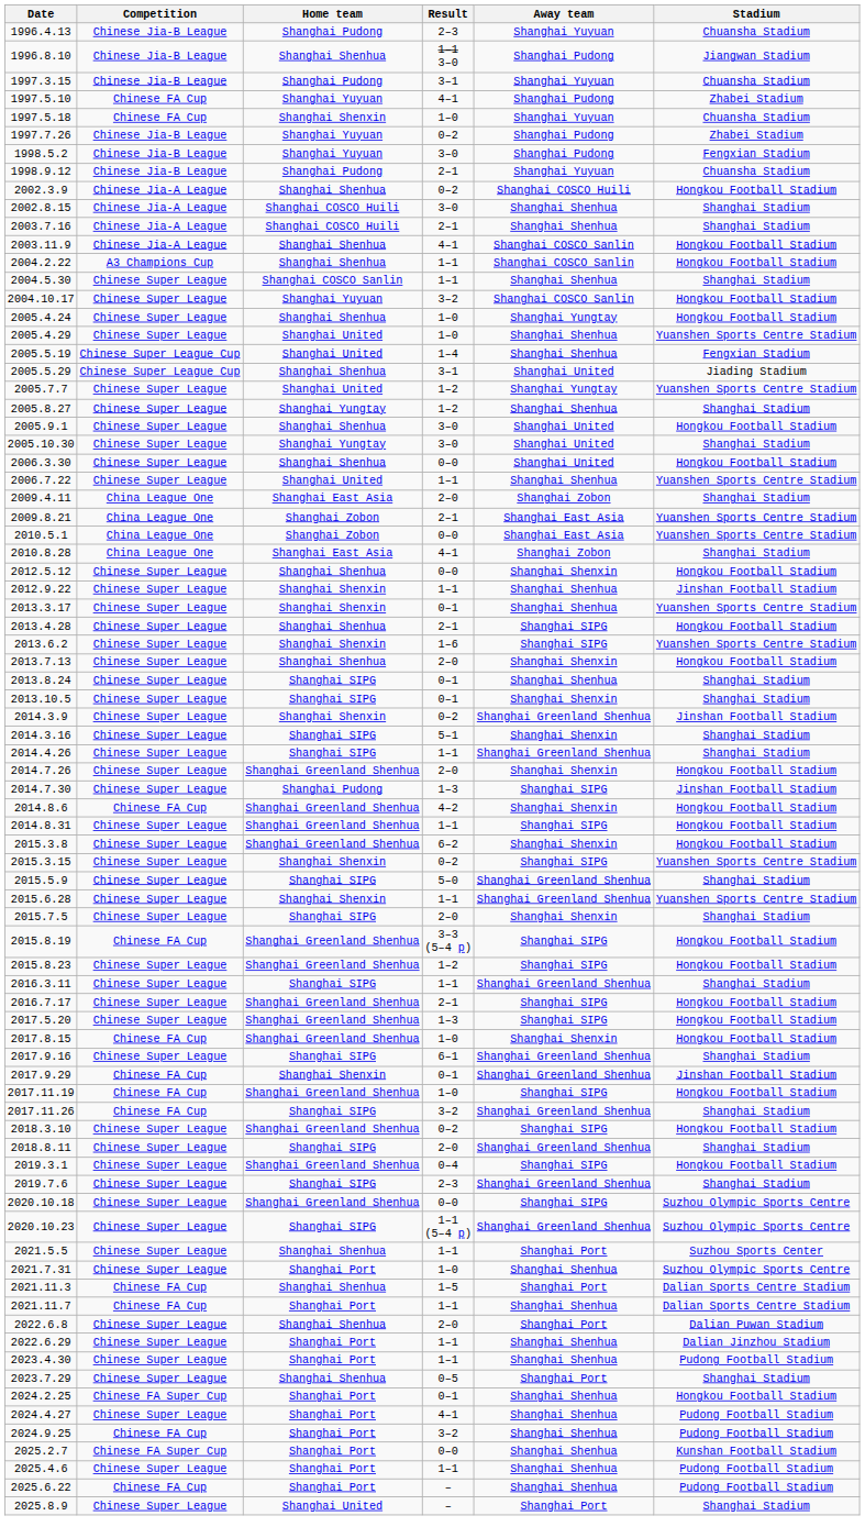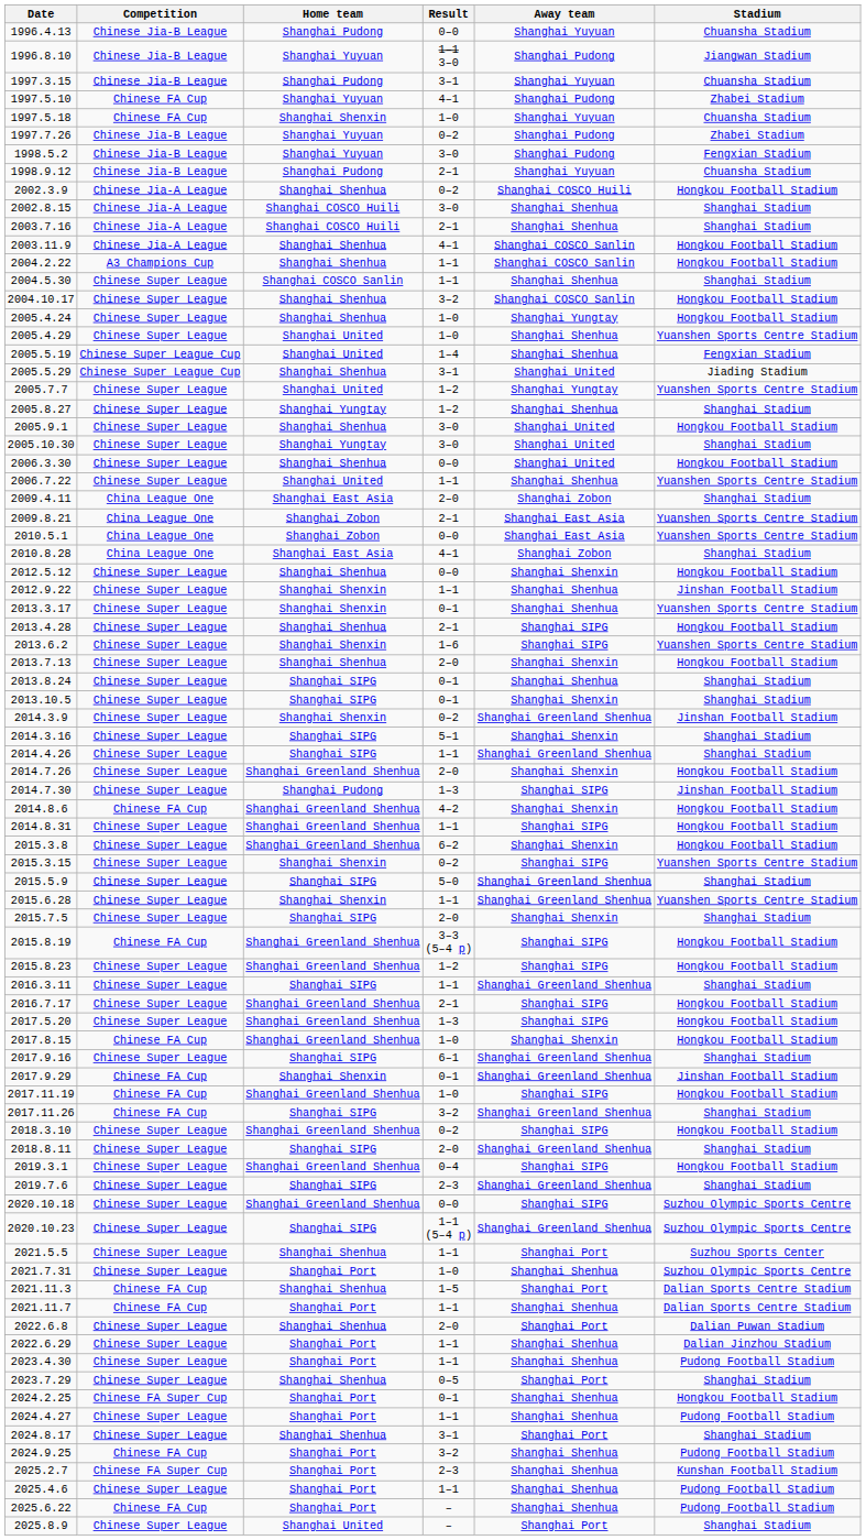 <table class="wikitable" style="text-align:center">
 <tr>
 <th>Date</th>
 <th>Competition</th>
 <th>Home team</th>
 <th>Result</th>
 <th>Away team</th>
 <th>Stadium</th>
 </tr>
 <tr>
 <td>1996.4.13</td>
 <td><a href='#'>Chinese Jia-B League</a></td>
 <td><a href='#'>Shanghai Pudong</a></td>
-<td>2–3</td>
+<td>0–0</td>
 <td><a href='#'>Shanghai Yuyuan</a></td>
 <td><a href='#'>Chuansha Stadium</a></td>
 </tr>
 <tr>
 <td>1996.8.10</td>
 <td><a href='#'>Chinese Jia-B League</a></td>
-<td><a href='#'>Shanghai Shenhua</a></td>
+<td><a href='#'>Shanghai Yuyuan</a></td>
 <td><s>1–1</s><br>3–0</td>
 <td><a href='#'>Shanghai Pudong</a></td>
 <td><a href='#'>Jiangwan Stadium</a></td>
 </tr>
 <tr>
 <td>1997.3.15</td>
 <td><a href='#'>Chinese Jia-B League</a></td>
 <td><a href='#'>Shanghai Pudong</a></td>
 <td>3–1</td>
 <td><a href='#'>Shanghai Yuyuan</a></td>
 <td><a href='#'>Chuansha Stadium</a></td>
 </tr>
 <tr>
 <td>1997.5.10</td>
 <td><a href='#'>Chinese FA Cup</a></td>
 <td><a href='#'>Shanghai Yuyuan</a></td>
 <td>4–1</td>
 <td><a href='#'>Shanghai Pudong</a></td>
 <td><a href='#'>Zhabei Stadium</a></td>
 </tr>
 <tr>
 <td>1997.5.18</td>
 <td><a href='#'>Chinese FA Cup</a></td>
 <td><a href='#'>Shanghai Shenxin</a></td>
 <td>1–0</td>
 <td><a href='#'>Shanghai Yuyuan</a></td>
 <td><a href='#'>Chuansha Stadium</a></td>
 </tr>
 <tr>
 <td>1997.7.26</td>
 <td><a href='#'>Chinese Jia-B League</a></td>
 <td><a href='#'>Shanghai Yuyuan</a></td>
 <td>0–2</td>
 <td><a href='#'>Shanghai Pudong</a></td>
 <td><a href='#'>Zhabei Stadium</a></td>
 </tr>
 <tr>
 <td>1998.5.2</td>
 <td><a href='#'>Chinese Jia-B League</a></td>
 <td><a href='#'>Shanghai Yuyuan</a></td>
 <td>3–0</td>
 <td><a href='#'>Shanghai Pudong</a></td>
 <td><a href='#'>Fengxian Stadium</a></td>
 </tr>
 <tr>
 <td>1998.9.12</td>
 <td><a href='#'>Chinese Jia-B League</a></td>
 <td><a href='#'>Shanghai Pudong</a></td>
 <td>2–1</td>
 <td><a href='#'>Shanghai Yuyuan</a></td>
 <td><a href='#'>Chuansha Stadium</a></td>
 </tr>
 <tr>
 <td>2002.3.9</td>
 <td><a href='#'>Chinese Jia-A League</a></td>
 <td><a href='#'>Shanghai Shenhua</a></td>
 <td>0–2</td>
 <td><a href='#'>Shanghai COSCO Huili</a></td>
 <td><a href='#'>Hongkou Football Stadium</a></td>
 </tr>
 <tr>
 <td>2002.8.15</td>
 <td><a href='#'>Chinese Jia-A League</a></td>
 <td><a href='#'>Shanghai COSCO Huili</a></td>
 <td>3–0</td>
 <td><a href='#'>Shanghai Shenhua</a></td>
 <td><a href='#'>Shanghai Stadium</a></td>
 </tr>
 <tr>
 <td>2003.7.16</td>
 <td><a href='#'>Chinese Jia-A League</a></td>
 <td><a href='#'>Shanghai COSCO Huili</a></td>
 <td>2–1</td>
 <td><a href='#'>Shanghai Shenhua</a></td>
 <td><a href='#'>Shanghai Stadium</a></td>
 </tr>
 <tr>
 <td>2003.11.9</td>
 <td><a href='#'>Chinese Jia-A League</a></td>
 <td><a href='#'>Shanghai Shenhua</a></td>
 <td>4–1</td>
 <td><a href='#'>Shanghai COSCO Sanlin</a></td>
 <td><a href='#'>Hongkou Football Stadium</a></td>
 </tr>
 <tr>
 <td>2004.2.22</td>
 <td><a href='#'>A3 Champions Cup</a></td>
 <td><a href='#'>Shanghai Shenhua</a></td>
 <td>1–1</td>
 <td><a href='#'>Shanghai COSCO Sanlin</a></td>
 <td><a href='#'>Hongkou Football Stadium</a></td>
 </tr>
 <tr>
 <td>2004.5.30</td>
 <td><a href='#'>Chinese Super League</a></td>
 <td><a href='#'>Shanghai COSCO Sanlin</a></td>
 <td>1–1</td>
 <td><a href='#'>Shanghai Shenhua</a></td>
 <td><a href='#'>Shanghai Stadium</a></td>
 </tr>
 <tr>
 <td>2004.10.17</td>
 <td><a href='#'>Chinese Super League</a></td>
-<td><a href='#'>Shanghai Yuyuan</a></td>
+<td><a href='#'>Shanghai Shenhua</a></td>
 <td>3–2</td>
 <td><a href='#'>Shanghai COSCO Sanlin</a></td>
 <td><a href='#'>Hongkou Football Stadium</a></td>
 </tr>
 <tr>
 <td>2005.4.24</td>
 <td><a href='#'>Chinese Super League</a></td>
 <td><a href='#'>Shanghai Shenhua</a></td>
 <td>1–0</td>
 <td><a href='#'>Shanghai Yungtay</a></td>
 <td><a href='#'>Hongkou Football Stadium</a></td>
 </tr>
 <tr>
 <td>2005.4.29</td>
 <td><a href='#'>Chinese Super League</a></td>
 <td><a href='#'>Shanghai United</a></td>
 <td>1–0</td>
 <td><a href='#'>Shanghai Shenhua</a></td>
 <td><a href='#'>Yuanshen Sports Centre Stadium</a></td>
 </tr>
 <tr>
 <td>2005.5.19</td>
 <td><a href='#'>Chinese Super League Cup</a></td>
 <td><a href='#'>Shanghai United</a></td>
 <td>1–4</td>
 <td><a href='#'>Shanghai Shenhua</a></td>
 <td><a href='#'>Fengxian Stadium</a></td>
 </tr>
 <tr>
 <td>2005.5.29</td>
 <td><a href='#'>Chinese Super League Cup</a></td>
 <td><a href='#'>Shanghai Shenhua</a></td>
 <td>3–1</td>
 <td><a href='#'>Shanghai United</a></td>
 <td>Jiading Stadium</td>
 </tr>
 <tr>
 <td>2005.7.7</td>
 <td><a href='#'>Chinese Super League</a></td>
 <td><a href='#'>Shanghai United</a></td>
 <td>1–2</td>
 <td><a href='#'>Shanghai Yungtay</a></td>
 <td><a href='#'>Yuanshen Sports Centre Stadium</a></td>
 </tr>
 <tr>
 <td>2005.8.27</td>
 <td><a href='#'>Chinese Super League</a></td>
 <td><a href='#'>Shanghai Yungtay</a></td>
 <td>1–2</td>
 <td><a href='#'>Shanghai Shenhua</a></td>
 <td><a href='#'>Shanghai Stadium</a></td>
 </tr>
 <tr>
 <td>2005.9.1</td>
 <td><a href='#'>Chinese Super League</a></td>
 <td><a href='#'>Shanghai Shenhua</a></td>
 <td>3–0</td>
 <td><a href='#'>Shanghai United</a></td>
 <td><a href='#'>Hongkou Football Stadium</a></td>
 </tr>
 <tr>
 <td>2005.10.30</td>
 <td><a href='#'>Chinese Super League</a></td>
 <td><a href='#'>Shanghai Yungtay</a></td>
 <td>3–0</td>
 <td><a href='#'>Shanghai United</a></td>
 <td><a href='#'>Shanghai Stadium</a></td>
 </tr>
 <tr>
 <td>2006.3.30</td>
 <td><a href='#'>Chinese Super League</a></td>
 <td><a href='#'>Shanghai Shenhua</a></td>
 <td>0–0</td>
 <td><a href='#'>Shanghai United</a></td>
 <td><a href='#'>Hongkou Football Stadium</a></td>
 </tr>
 <tr>
 <td>2006.7.22</td>
 <td><a href='#'>Chinese Super League</a></td>
 <td><a href='#'>Shanghai United</a></td>
 <td>1–1</td>
 <td><a href='#'>Shanghai Shenhua</a></td>
 <td><a href='#'>Yuanshen Sports Centre Stadium</a></td>
 </tr>
 <tr>
 <td>2009.4.11</td>
 <td><a href='#'>China League One</a></td>
 <td><a href='#'>Shanghai East Asia</a></td>
 <td>2–0</td>
 <td><a href='#'>Shanghai Zobon</a></td>
 <td><a href='#'>Shanghai Stadium</a></td>
 </tr>
 <tr>
 <td>2009.8.21</td>
 <td><a href='#'>China League One</a></td>
 <td><a href='#'>Shanghai Zobon</a></td>
 <td>2–1</td>
 <td><a href='#'>Shanghai East Asia</a></td>
 <td><a href='#'>Yuanshen Sports Centre Stadium</a></td>
 </tr>
 <tr>
 <td>2010.5.1</td>
 <td><a href='#'>China League One</a></td>
 <td><a href='#'>Shanghai Zobon</a></td>
 <td>0–0</td>
 <td><a href='#'>Shanghai East Asia</a></td>
 <td><a href='#'>Yuanshen Sports Centre Stadium</a></td>
 </tr>
 <tr>
 <td>2010.8.28</td>
 <td><a href='#'>China League One</a></td>
 <td><a href='#'>Shanghai East Asia</a></td>
 <td>4–1</td>
 <td><a href='#'>Shanghai Zobon</a></td>
 <td><a href='#'>Shanghai Stadium</a></td>
 </tr>
 <tr>
 <td>2012.5.12</td>
 <td><a href='#'>Chinese Super League</a></td>
 <td><a href='#'>Shanghai Shenhua</a></td>
 <td>0–0</td>
 <td><a href='#'>Shanghai Shenxin</a></td>
 <td><a href='#'>Hongkou Football Stadium</a></td>
 </tr>
 <tr>
 <td>2012.9.22</td>
 <td><a href='#'>Chinese Super League</a></td>
 <td><a href='#'>Shanghai Shenxin</a></td>
 <td>1–1</td>
 <td><a href='#'>Shanghai Shenhua</a></td>
 <td><a href='#'>Jinshan Football Stadium</a></td>
 </tr>
 <tr>
 <td>2013.3.17</td>
 <td><a href='#'>Chinese Super League</a></td>
 <td><a href='#'>Shanghai Shenxin</a></td>
 <td>0–1</td>
 <td><a href='#'>Shanghai Shenhua</a></td>
 <td><a href='#'>Yuanshen Sports Centre Stadium</a></td>
 </tr>
 <tr>
 <td>2013.4.28</td>
 <td><a href='#'>Chinese Super League</a></td>
 <td><a href='#'>Shanghai Shenhua</a></td>
 <td>2–1</td>
 <td><a href='#'>Shanghai SIPG</a></td>
 <td><a href='#'>Hongkou Football Stadium</a></td>
 </tr>
 <tr>
 <td>2013.6.2</td>
 <td><a href='#'>Chinese Super League</a></td>
 <td><a href='#'>Shanghai Shenxin</a></td>
 <td>1–6</td>
 <td><a href='#'>Shanghai SIPG</a></td>
 <td><a href='#'>Yuanshen Sports Centre Stadium</a></td>
 </tr>
 <tr>
 <td>2013.7.13</td>
 <td><a href='#'>Chinese Super League</a></td>
 <td><a href='#'>Shanghai Shenhua</a></td>
 <td>2–0</td>
 <td><a href='#'>Shanghai Shenxin</a></td>
 <td><a href='#'>Hongkou Football Stadium</a></td>
 </tr>
 <tr>
 <td>2013.8.24</td>
 <td><a href='#'>Chinese Super League</a></td>
 <td><a href='#'>Shanghai SIPG</a></td>
 <td>0–1</td>
 <td><a href='#'>Shanghai Shenhua</a></td>
 <td><a href='#'>Shanghai Stadium</a></td>
 </tr>
 <tr>
 <td>2013.10.5</td>
 <td><a href='#'>Chinese Super League</a></td>
 <td><a href='#'>Shanghai SIPG</a></td>
 <td>0–1</td>
 <td><a href='#'>Shanghai Shenxin</a></td>
 <td><a href='#'>Shanghai Stadium</a></td>
 </tr>
 <tr>
 <td>2014.3.9</td>
 <td><a href='#'>Chinese Super League</a></td>
 <td><a href='#'>Shanghai Shenxin</a></td>
 <td>0–2</td>
 <td><a href='#'>Shanghai Greenland Shenhua</a></td>
 <td><a href='#'>Jinshan Football Stadium</a></td>
 </tr>
 <tr>
 <td>2014.3.16</td>
 <td><a href='#'>Chinese Super League</a></td>
 <td><a href='#'>Shanghai SIPG</a></td>
 <td>5–1</td>
 <td><a href='#'>Shanghai Shenxin</a></td>
 <td><a href='#'>Shanghai Stadium</a></td>
 </tr>
 <tr>
 <td>2014.4.26</td>
 <td><a href='#'>Chinese Super League</a></td>
 <td><a href='#'>Shanghai SIPG</a></td>
 <td>1–1</td>
 <td><a href='#'>Shanghai Greenland Shenhua</a></td>
 <td><a href='#'>Shanghai Stadium</a></td>
 </tr>
 <tr>
 <td>2014.7.26</td>
 <td><a href='#'>Chinese Super League</a></td>
 <td><a href='#'>Shanghai Greenland Shenhua</a></td>
 <td>2–0</td>
 <td><a href='#'>Shanghai Shenxin</a></td>
 <td><a href='#'>Hongkou Football Stadium</a></td>
 </tr>
 <tr>
 <td>2014.7.30</td>
 <td><a href='#'>Chinese Super League</a></td>
 <td><a href='#'>Shanghai Pudong</a></td>
 <td>1–3</td>
 <td><a href='#'>Shanghai SIPG</a></td>
 <td><a href='#'>Jinshan Football Stadium</a></td>
 </tr>
 <tr>
 <td>2014.8.6</td>
 <td><a href='#'>Chinese FA Cup</a></td>
 <td><a href='#'>Shanghai Greenland Shenhua</a></td>
 <td>4–2</td>
 <td><a href='#'>Shanghai Shenxin</a></td>
 <td><a href='#'>Hongkou Football Stadium</a></td>
 </tr>
 <tr>
 <td>2014.8.31</td>
 <td><a href='#'>Chinese Super League</a></td>
 <td><a href='#'>Shanghai Greenland Shenhua</a></td>
 <td>1–1</td>
 <td><a href='#'>Shanghai SIPG</a></td>
 <td><a href='#'>Hongkou Football Stadium</a></td>
 </tr>
 <tr>
 <td>2015.3.8</td>
 <td><a href='#'>Chinese Super League</a></td>
 <td><a href='#'>Shanghai Greenland Shenhua</a></td>
 <td>6–2</td>
 <td><a href='#'>Shanghai Shenxin</a></td>
 <td><a href='#'>Hongkou Football Stadium</a></td>
 </tr>
 <tr>
 <td>2015.3.15</td>
 <td><a href='#'>Chinese Super League</a></td>
 <td><a href='#'>Shanghai Shenxin</a></td>
 <td>0–2</td>
 <td><a href='#'>Shanghai SIPG</a></td>
 <td><a href='#'>Yuanshen Sports Centre Stadium</a></td>
 </tr>
 <tr>
 <td>2015.5.9</td>
 <td><a href='#'>Chinese Super League</a></td>
 <td><a href='#'>Shanghai SIPG</a></td>
 <td>5–0</td>
 <td><a href='#'>Shanghai Greenland Shenhua</a></td>
 <td><a href='#'>Shanghai Stadium</a></td>
 </tr>
 <tr>
 <td>2015.6.28</td>
 <td><a href='#'>Chinese Super League</a></td>
 <td><a href='#'>Shanghai Shenxin</a></td>
 <td>1–1</td>
 <td><a href='#'>Shanghai Greenland Shenhua</a></td>
 <td><a href='#'>Yuanshen Sports Centre Stadium</a></td>
 </tr>
 <tr>
 <td>2015.7.5</td>
 <td><a href='#'>Chinese Super League</a></td>
 <td><a href='#'>Shanghai SIPG</a></td>
 <td>2–0</td>
 <td><a href='#'>Shanghai Shenxin</a></td>
 <td><a href='#'>Shanghai Stadium</a></td>
 </tr>
 <tr>
 <td>2015.8.19</td>
 <td><a href='#'>Chinese FA Cup</a></td>
 <td><a href='#'>Shanghai Greenland Shenhua</a></td>
 <td>3–3<br>(5–4 <a href='#'>p</a>)</td>
 <td><a href='#'>Shanghai SIPG</a></td>
 <td><a href='#'>Hongkou Football Stadium</a></td>
 </tr>
 <tr>
 <td>2015.8.23</td>
 <td><a href='#'>Chinese Super League</a></td>
 <td><a href='#'>Shanghai Greenland Shenhua</a></td>
 <td>1–2</td>
 <td><a href='#'>Shanghai SIPG</a></td>
 <td><a href='#'>Hongkou Football Stadium</a></td>
 </tr>
 <tr>
 <td>2016.3.11</td>
 <td><a href='#'>Chinese Super League</a></td>
 <td><a href='#'>Shanghai SIPG</a></td>
 <td>1–1</td>
 <td><a href='#'>Shanghai Greenland Shenhua</a></td>
 <td><a href='#'>Shanghai Stadium</a></td>
 </tr>
 <tr>
 <td>2016.7.17</td>
 <td><a href='#'>Chinese Super League</a></td>
 <td><a href='#'>Shanghai Greenland Shenhua</a></td>
 <td>2–1</td>
 <td><a href='#'>Shanghai SIPG</a></td>
 <td><a href='#'>Hongkou Football Stadium</a></td>
 </tr>
 <tr>
 <td>2017.5.20</td>
 <td><a href='#'>Chinese Super League</a></td>
 <td><a href='#'>Shanghai Greenland Shenhua</a></td>
 <td>1–3</td>
 <td><a href='#'>Shanghai SIPG</a></td>
 <td><a href='#'>Hongkou Football Stadium</a></td>
 </tr>
 <tr>
 <td>2017.8.15</td>
 <td><a href='#'>Chinese FA Cup</a></td>
 <td><a href='#'>Shanghai Greenland Shenhua</a></td>
 <td>1–0</td>
 <td><a href='#'>Shanghai Shenxin</a></td>
 <td><a href='#'>Hongkou Football Stadium</a></td>
 </tr>
 <tr>
 <td>2017.9.16</td>
 <td><a href='#'>Chinese Super League</a></td>
 <td><a href='#'>Shanghai SIPG</a></td>
 <td>6–1</td>
 <td><a href='#'>Shanghai Greenland Shenhua</a></td>
 <td><a href='#'>Shanghai Stadium</a></td>
 </tr>
 <tr>
 <td>2017.9.29</td>
 <td><a href='#'>Chinese FA Cup</a></td>
 <td><a href='#'>Shanghai Shenxin</a></td>
 <td>0–1</td>
 <td><a href='#'>Shanghai Greenland Shenhua</a></td>
 <td><a href='#'>Jinshan Football Stadium</a></td>
 </tr>
 <tr>
 <td>2017.11.19</td>
 <td><a href='#'>Chinese FA Cup</a></td>
 <td><a href='#'>Shanghai Greenland Shenhua</a></td>
 <td>1–0</td>
 <td><a href='#'>Shanghai SIPG</a></td>
 <td><a href='#'>Hongkou Football Stadium</a></td>
 </tr>
 <tr>
 <td>2017.11.26</td>
 <td><a href='#'>Chinese FA Cup</a></td>
 <td><a href='#'>Shanghai SIPG</a></td>
 <td>3–2</td>
 <td><a href='#'>Shanghai Greenland Shenhua</a></td>
 <td><a href='#'>Shanghai Stadium</a></td>
 </tr>
 <tr>
 <td>2018.3.10</td>
 <td><a href='#'>Chinese Super League</a></td>
 <td><a href='#'>Shanghai Greenland Shenhua</a></td>
 <td>0–2</td>
 <td><a href='#'>Shanghai SIPG</a></td>
 <td><a href='#'>Hongkou Football Stadium</a></td>
 </tr>
 <tr>
 <td>2018.8.11</td>
 <td><a href='#'>Chinese Super League</a></td>
 <td><a href='#'>Shanghai SIPG</a></td>
 <td>2–0</td>
 <td><a href='#'>Shanghai Greenland Shenhua</a></td>
 <td><a href='#'>Shanghai Stadium</a></td>
 </tr>
 <tr>
 <td>2019.3.1</td>
 <td><a href='#'>Chinese Super League</a></td>
 <td><a href='#'>Shanghai Greenland Shenhua</a></td>
 <td>0–4</td>
 <td><a href='#'>Shanghai SIPG</a></td>
 <td><a href='#'>Hongkou Football Stadium</a></td>
 </tr>
 <tr>
 <td>2019.7.6</td>
 <td><a href='#'>Chinese Super League</a></td>
 <td><a href='#'>Shanghai SIPG</a></td>
 <td>2–3</td>
 <td><a href='#'>Shanghai Greenland Shenhua</a></td>
 <td><a href='#'>Shanghai Stadium</a></td>
 </tr>
 <tr>
 <td>2020.10.18</td>
 <td><a href='#'>Chinese Super League</a></td>
 <td><a href='#'>Shanghai Greenland Shenhua</a></td>
 <td>0–0</td>
 <td><a href='#'>Shanghai SIPG</a></td>
 <td><a href='#'>Suzhou Olympic Sports Centre</a></td>
 </tr>
 <tr>
 <td>2020.10.23</td>
 <td><a href='#'>Chinese Super League</a></td>
 <td><a href='#'>Shanghai SIPG</a></td>
 <td>1–1<br>(5–4 <a href='#'>p</a>)</td>
 <td><a href='#'>Shanghai Greenland Shenhua</a></td>
 <td><a href='#'>Suzhou Olympic Sports Centre</a></td>
 </tr>
 <tr>
 <td>2021.5.5</td>
 <td><a href='#'>Chinese Super League</a></td>
 <td><a href='#'>Shanghai Shenhua</a></td>
 <td>1–1</td>
 <td><a href='#'>Shanghai Port</a></td>
 <td><a href='#'>Suzhou Sports Center</a></td>
 </tr>
 <tr>
 <td>2021.7.31</td>
 <td><a href='#'>Chinese Super League</a></td>
 <td><a href='#'>Shanghai Port</a></td>
 <td>1–0</td>
 <td><a href='#'>Shanghai Shenhua</a></td>
 <td><a href='#'>Suzhou Olympic Sports Centre</a></td>
 </tr>
 <tr>
 <td>2021.11.3</td>
 <td><a href='#'>Chinese FA Cup</a></td>
 <td><a href='#'>Shanghai Shenhua</a></td>
 <td>1–5</td>
 <td><a href='#'>Shanghai Port</a></td>
 <td><a href='#'>Dalian Sports Centre Stadium</a></td>
 </tr>
 <tr>
 <td>2021.11.7</td>
 <td><a href='#'>Chinese FA Cup</a></td>
 <td><a href='#'>Shanghai Port</a></td>
 <td>1–1</td>
 <td><a href='#'>Shanghai Shenhua</a></td>
 <td><a href='#'>Dalian Sports Centre Stadium</a></td>
 </tr>
 <tr>
 <td>2022.6.8</td>
 <td><a href='#'>Chinese Super League</a></td>
 <td><a href='#'>Shanghai Shenhua</a></td>
 <td>2–0</td>
 <td><a href='#'>Shanghai Port</a></td>
 <td><a href='#'>Dalian Puwan Stadium</a></td>
 </tr>
 <tr>
 <td>2022.6.29</td>
 <td><a href='#'>Chinese Super League</a></td>
 <td><a href='#'>Shanghai Port</a></td>
 <td>1–1</td>
 <td><a href='#'>Shanghai Shenhua</a></td>
 <td><a href='#'>Dalian Jinzhou Stadium</a></td>
 </tr>
 <tr>
 <td>2023.4.30</td>
 <td><a href='#'>Chinese Super League</a></td>
 <td><a href='#'>Shanghai Port</a></td>
 <td>1–1</td>
 <td><a href='#'>Shanghai Shenhua</a></td>
 <td><a href='#'>Pudong Football Stadium</a></td>
 </tr>
 <tr>
 <td>2023.7.29</td>
 <td><a href='#'>Chinese Super League</a></td>
 <td><a href='#'>Shanghai Shenhua</a></td>
 <td>0–5</td>
 <td><a href='#'>Shanghai Port</a></td>
 <td><a href='#'>Shanghai Stadium</a></td>
 </tr>
 <tr>
 <td>2024.2.25</td>
 <td><a href='#'>Chinese FA Super Cup</a></td>
 <td><a href='#'>Shanghai Port</a></td>
 <td>0–1</td>
 <td><a href='#'>Shanghai Shenhua</a></td>
 <td><a href='#'>Hongkou Football Stadium</a></td>
 </tr>
 <tr>
 <td>2024.4.27</td>
 <td><a href='#'>Chinese Super League</a></td>
 <td><a href='#'>Shanghai Port</a></td>
-<td>4–1</td>
+<td>1–1</td>
 <td><a href='#'>Shanghai Shenhua</a></td>
 <td><a href='#'>Pudong Football Stadium</a></td>
+</tr>
+<tr>
+<td>2024.8.17</td>
+<td><a href='#'>Chinese Super League</a></td>
+<td><a href='#'>Shanghai Shenhua</a></td>
+<td>3–1</td>
+<td><a href='#'>Shanghai Port</a></td>
+<td><a href='#'>Shanghai Stadium</a></td>
 </tr>
 <tr>
 <td>2024.9.25</td>
 <td><a href='#'>Chinese FA Cup</a></td>
 <td><a href='#'>Shanghai Port</a></td>
 <td>3–2</td>
 <td><a href='#'>Shanghai Shenhua</a></td>
 <td><a href='#'>Pudong Football Stadium</a></td>
 </tr>
 <tr>
 <td>2025.2.7</td>
 <td><a href='#'>Chinese FA Super Cup</a></td>
 <td><a href='#'>Shanghai Port</a></td>
-<td>0–0</td>
+<td>2–3</td>
 <td><a href='#'>Shanghai Shenhua</a></td>
 <td><a href='#'>Kunshan Football Stadium</a></td>
 </tr>
 <tr>
 <td>2025.4.6</td>
 <td><a href='#'>Chinese Super League</a></td>
 <td><a href='#'>Shanghai Port</a></td>
 <td>1–1</td>
 <td><a href='#'>Shanghai Shenhua</a></td>
 <td><a href='#'>Pudong Football Stadium</a></td>
 </tr>
 <tr>
 <td>2025.6.22</td>
 <td><a href='#'>Chinese FA Cup</a></td>
 <td><a href='#'>Shanghai Port</a></td>
 <td>–</td>
 <td><a href='#'>Shanghai Shenhua</a></td>
 <td><a href='#'>Pudong Football Stadium</a></td>
 </tr>
 <tr>
 <td>2025.8.9</td>
 <td><a href='#'>Chinese Super League</a></td>
 <td><a href='#'>Shanghai United</a></td>
 <td>–</td>
 <td><a href='#'>Shanghai Port</a></td>
 <td><a href='#'>Shanghai Stadium</a></td>
 </tr>
 </table>
